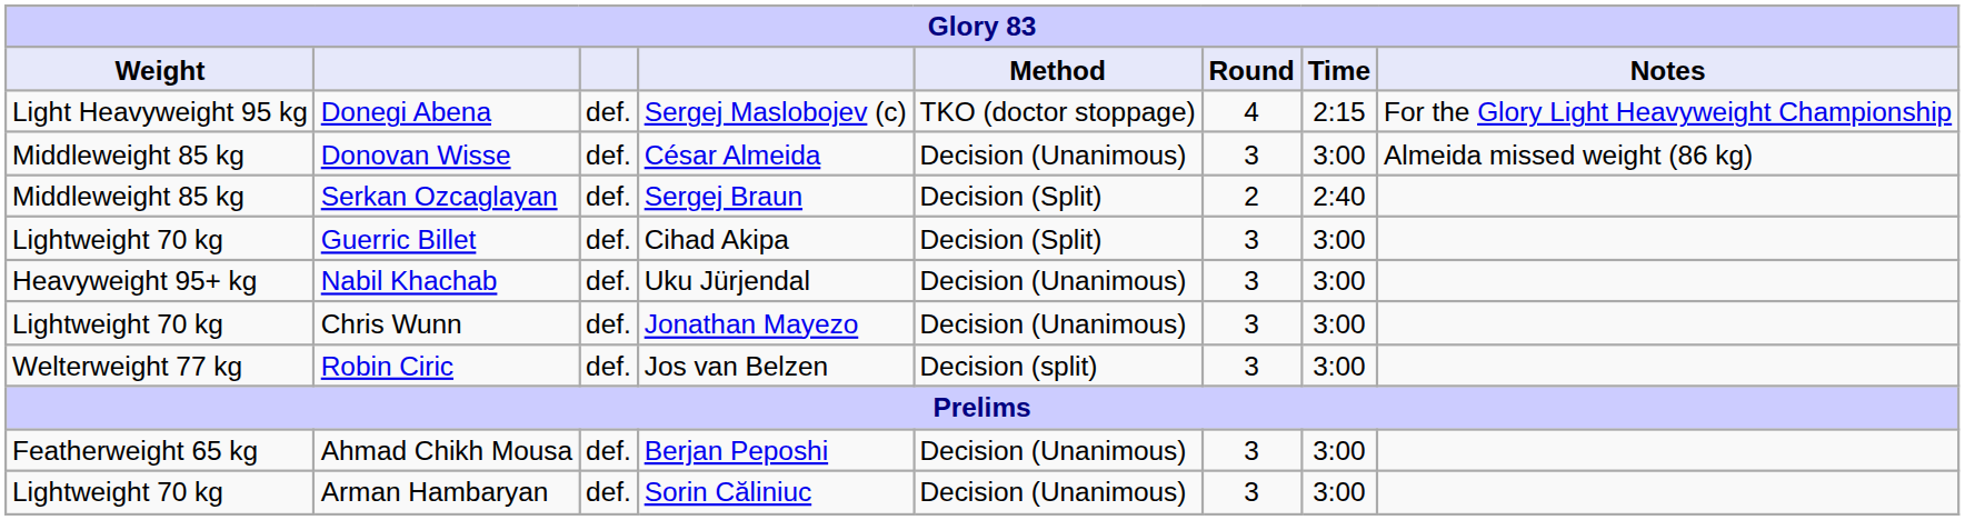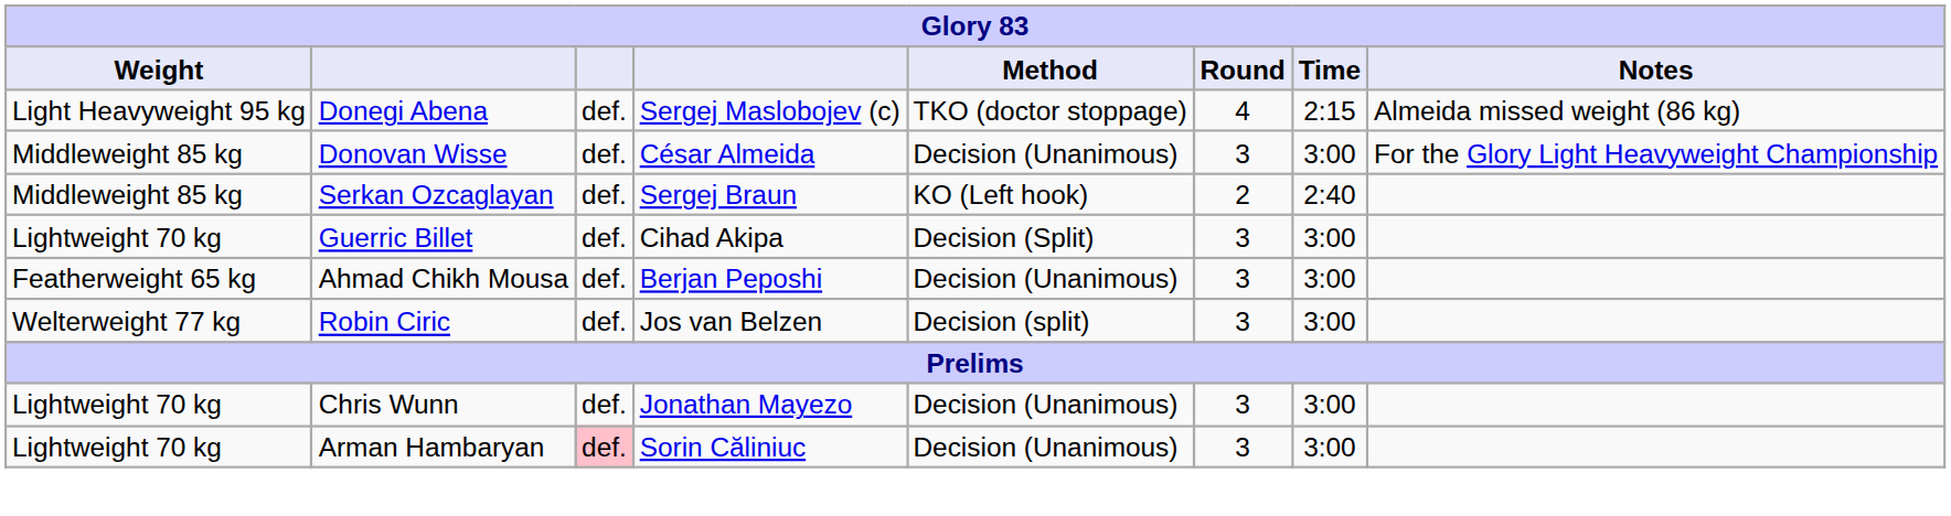 <table class="wikitable" style="font-size: 70%;">
 <tr>
 <th colspan="8" style="background-color: #ccf; color: #000080; text-align: center;"><strong>Glory 83</strong></th>
 </tr>
 <tr>
 <th colspan="1" style="background-color: #E6E8FA; color: #000000; text-align: center;">Weight</th>
 <th colspan="1" style="background-color: #E6E8FA; color: #000000; text-align: center;"></th>
 <th colspan="1" style="background-color: #E6E8FA; color: #000000; text-align: center;"></th>
 <th colspan="1" style="background-color: #E6E8FA; color: #000000; text-align: center;"></th>
 <th colspan="1" style="background-color: #E6E8FA; color: #000000; text-align: center;">Method</th>
 <th colspan="1" style="background-color: #E6E8FA; color: #000000; text-align: center;">Round</th>
 <th colspan="1" style="background-color: #E6E8FA; color: #000000; text-align: center;">Time</th>
 <th colspan="1" style="background-color: #E6E8FA; color: #000000; text-align: center;">Notes</th>
 </tr>
 <tr>
 <td>Light Heavyweight 95 kg</td>
 <td> <a href='#'>Donegi Abena</a></td>
 <td align=center>def.</td>
 <td> <a href='#'>Sergej Maslobojev</a> (c)</td>
 <td>TKO (doctor stoppage)</td>
 <td align=center>4</td>
 <td align=center>2:15</td>
-<td>For the <a href='#'>Glory Light Heavyweight Championship</a></td>
+<td>Almeida missed weight (86 kg)</td>
 </tr>
 <tr>
 <td>Middleweight 85 kg</td>
 <td> <a href='#'>Donovan Wisse</a></td>
 <td align=center>def.</td>
 <td> <a href='#'>César Almeida</a></td>
 <td>Decision (Unanimous)</td>
 <td align=center>3</td>
 <td align=center>3:00</td>
-<td>Almeida missed weight (86 kg)</td>
+<td>For the <a href='#'>Glory Light Heavyweight Championship</a></td>
 </tr>
 <tr>
 <td>Middleweight 85 kg</td>
 <td> <a href='#'>Serkan Ozcaglayan</a></td>
 <td align=center>def.</td>
 <td> <a href='#'>Sergej Braun</a></td>
-<td>Decision (Split)</td>
+<td>KO (Left hook)</td>
 <td align=center>2</td>
 <td align=center>2:40</td>
 <td></td>
 </tr>
 <tr>
 <td>Lightweight 70 kg</td>
 <td> <a href='#'>Guerric Billet</a></td>
 <td align=center>def.</td>
 <td> Cihad Akipa</td>
 <td>Decision (Split)</td>
 <td align=center>3</td>
 <td align=center>3:00</td>
 <td></td>
 </tr>
 <tr>
-<td>Heavyweight 95+ kg</td>
-<td> <a href='#'>Nabil Khachab</a></td>
+<td>Featherweight 65 kg</td>
+<td> Ahmad Chikh Mousa</td>
 <td align=center>def.</td>
-<td> Uku Jürjendal</td>
-<td>Decision (Unanimous)</td>
-<td align=center>3</td>
-<td align=center>3:00</td>
-<td></td>
-</tr>
-<tr>
-<td>Lightweight 70 kg</td>
-<td> Chris Wunn</td>
-<td align=center>def.</td>
-<td> <a href='#'>Jonathan Mayezo</a></td>
+<td> <a href='#'>Berjan Peposhi</a></td>
 <td>Decision (Unanimous)</td>
 <td align=center>3</td>
 <td align=center>3:00</td>
 <td></td>
 </tr>
 <tr>
 <td>Welterweight 77 kg</td>
 <td> <a href='#'>Robin Ciric</a></td>
 <td align=center>def.</td>
 <td> Jos van Belzen</td>
 <td>Decision (split)</td>
 <td align=center>3</td>
 <td align=center>3:00</td>
 <td></td>
 </tr>
 <tr>
 <th colspan="8" style="background-color: #ccf; color: #000080; text-align: center;"><strong>Prelims</strong></th>
 </tr>
 <tr>
-<td>Featherweight 65 kg</td>
-<td> Ahmad Chikh Mousa</td>
+<td>Lightweight 70 kg</td>
+<td> Chris Wunn</td>
 <td align=center>def.</td>
-<td> <a href='#'>Berjan Peposhi</a></td>
+<td> <a href='#'>Jonathan Mayezo</a></td>
 <td>Decision (Unanimous)</td>
 <td align=center>3</td>
 <td align=center>3:00</td>
 <td></td>
 </tr>
 <tr>
 <td>Lightweight 70 kg</td>
 <td> Arman Hambaryan</td>
-<td align=center>def.</td>
+<td align=center style="background: pink;">def.</td>
 <td> <a href='#'>Sorin Căliniuc</a></td>
 <td>Decision (Unanimous)</td>
 <td align=center>3</td>
 <td align=center>3:00</td>
 <td></td>
 </tr>
 </table>
